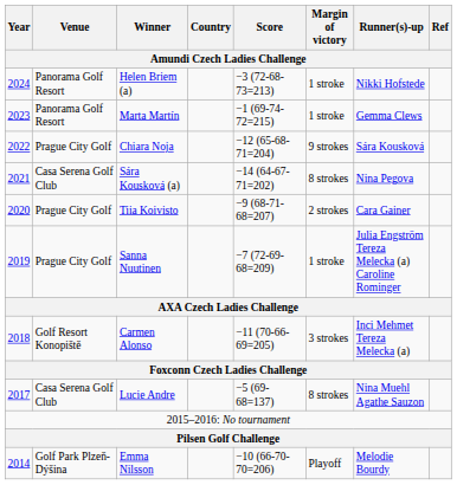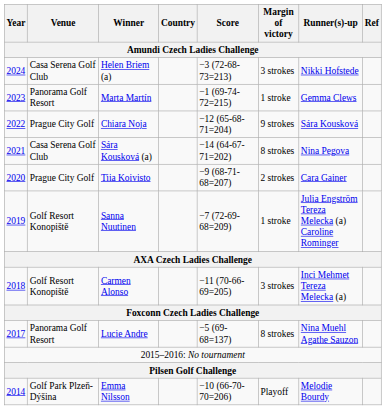 <table class=wikitable style="font-size:95%">
 <tr>
 <th>Year</th>
 <th>Venue</th>
 <th>Winner</th>
 <th>Country</th>
 <th>Score</th>
 <th>Margin of<br>victory</th>
 <th>Runner(s)-up</th>
 <th>Ref</th>
 </tr>
 <tr>
 <th colspan=9 align=center>Amundi Czech Ladies Challenge</th>
 </tr>
 <tr>
 <td align=center><a href='#'>2024</a></td>
-<td>Panorama Golf Resort</td>
+<td>Casa Serena Golf Club</td>
 <td><a href='#'>Helen Briem</a> (a)</td>
 <td></td>
 <td>−3 (72-68-73=213)</td>
-<td>1 stroke</td>
+<td>3 strokes</td>
 <td> <a href='#'>Nikki Hofstede</a></td>
 </tr>
 <tr>
 <td align=center><a href='#'>2023</a></td>
 <td>Panorama Golf Resort</td>
 <td><a href='#'>Marta Martín</a></td>
 <td></td>
 <td>−1 (69-74-72=215)</td>
 <td>1 stroke</td>
 <td> <a href='#'>Gemma Clews</a></td>
 <td></td>
 </tr>
 <tr>
 <td align=center><a href='#'>2022</a></td>
 <td>Prague City Golf</td>
 <td><a href='#'>Chiara Noja</a></td>
 <td></td>
 <td>−12 (65-68-71=204)</td>
 <td>9 strokes</td>
 <td> <a href='#'>Sára Kousková</a></td>
 <td></td>
 </tr>
 <tr>
 <td align=center><a href='#'>2021</a></td>
 <td>Casa Serena Golf Club</td>
 <td><a href='#'>Sára Kousková</a> (a)</td>
 <td></td>
 <td>−14 (64-67-71=202)</td>
 <td>8 strokes</td>
 <td> <a href='#'>Nina Pegova</a></td>
 <td></td>
 </tr>
 <tr>
 <td align=center><a href='#'>2020</a></td>
 <td>Prague City Golf</td>
 <td><a href='#'>Tiia Koivisto</a></td>
 <td></td>
 <td>−9 (68-71-68=207)</td>
 <td>2 strokes</td>
 <td> <a href='#'>Cara Gainer</a></td>
 <td></td>
 </tr>
 <tr>
 <td align=center><a href='#'>2019</a></td>
-<td>Prague City Golf</td>
+<td>Golf Resort Konopiště</td>
 <td><a href='#'>Sanna Nuutinen</a></td>
 <td></td>
 <td>−7 (72-69-68=209)</td>
 <td>1 stroke</td>
 <td> <a href='#'>Julia Engström</a><br> <a href='#'>Tereza Melecka</a> (a)<br> <a href='#'>Caroline Rominger</a></td>
 <td></td>
 </tr>
 <tr>
 <th colspan=9 align=center>AXA Czech Ladies Challenge</th>
 </tr>
 <tr>
 <td align=center><a href='#'>2018</a></td>
 <td>Golf Resort Konopiště</td>
 <td><a href='#'>Carmen Alonso</a></td>
 <td></td>
 <td>−11 (70-66-69=205)</td>
 <td>3 strokes</td>
 <td> <a href='#'>Inci Mehmet</a><br> <a href='#'>Tereza Melecka</a> (a)</td>
 <td></td>
 </tr>
 <tr>
 <th colspan=9 align=center>Foxconn Czech Ladies Challenge</th>
 </tr>
 <tr>
 <td align=center><a href='#'>2017</a></td>
-<td>Casa Serena Golf Club</td>
+<td>Panorama Golf Resort</td>
 <td><a href='#'>Lucie Andre</a></td>
 <td></td>
 <td>−5 (69-68=137)</td>
 <td>8 strokes</td>
 <td> <a href='#'>Nina Muehl</a><br> <a href='#'>Agathe Sauzon</a></td>
 <td></td>
 </tr>
 <tr>
 <td colspan=9 align=center>2015–2016: <em>No tournament</em></td>
 </tr>
 <tr>
 <th colspan=9 align=center>Pilsen Golf Challenge</th>
 </tr>
 <tr>
 <td align=center><a href='#'>2014</a></td>
 <td>Golf Park Plzeň-Dýšina</td>
 <td><a href='#'>Emma Nilsson</a></td>
 <td></td>
 <td>−10 (66-70-70=206)</td>
 <td>Playoff</td>
 <td> <a href='#'>Melodie Bourdy</a></td>
 <td></td>
 </tr>
 </table>
